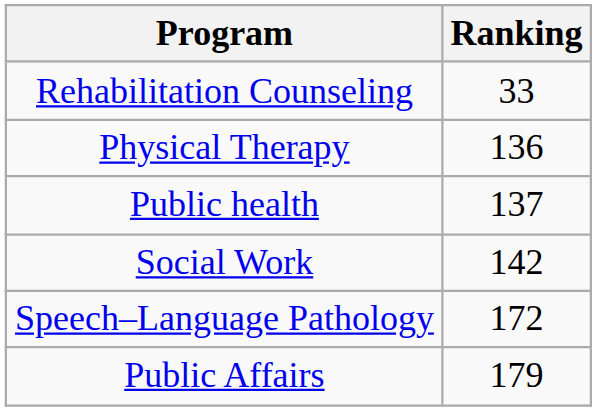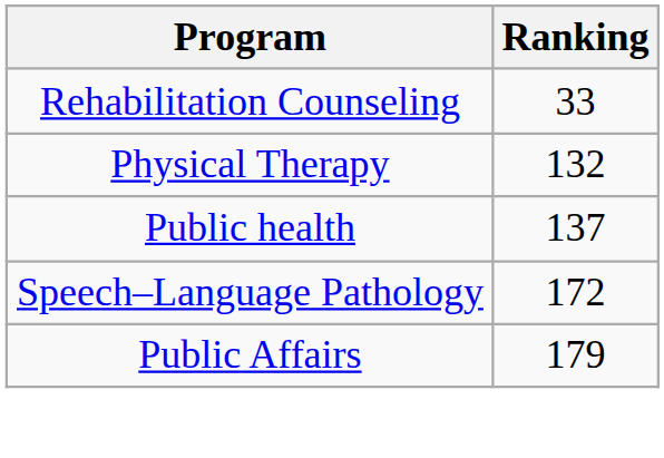 <table class="wikitable floatright" style="float:right; text-align:center">
 <tr>
 <th>Program</th>
 <th>Ranking</th>
 </tr>
 <tr>
 <td><a href='#'>Rehabilitation Counseling</a></td>
 <td>33</td>
 </tr>
 <tr>
 <td><a href='#'>Physical Therapy</a></td>
-<td>136</td>
+<td>132</td>
 </tr>
 <tr>
 <td><a href='#'>Public health</a></td>
 <td>137</td>
-</tr>
-<tr>
-<td><a href='#'>Social Work</a></td>
-<td>142</td>
 </tr>
 <tr>
 <td><a href='#'>Speech–Language Pathology</a></td>
 <td>172</td>
 </tr>
 <tr>
 <td><a href='#'>Public Affairs</a></td>
 <td>179</td>
 </tr>
 </table>
